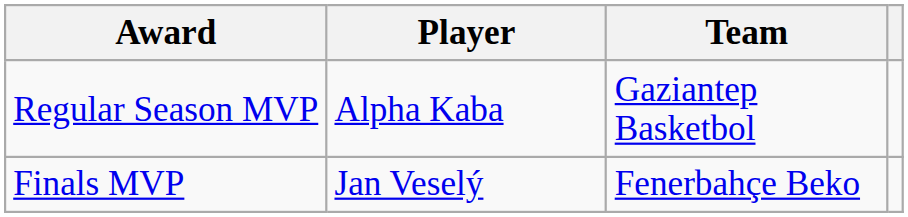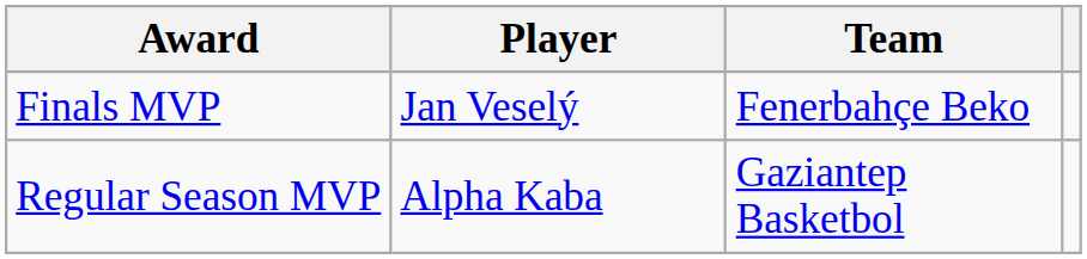 <table class="wikitable sortable" style="text-align:left;">
 <tr>
 <th>Award</th>
 <th width=120>Player</th>
 <th width=120>Team</th>
 <th></th>
 </tr>
 <tr>
+<td><a href='#'>Finals MVP</a></td>
+<td> <a href='#'>Jan Veselý</a></td>
+<td><a href='#'>Fenerbahçe Beko</a></td>
+<td align=center></td>
+</tr>
+<tr>
 <td><a href='#'>Regular Season MVP</a></td>
 <td> <a href='#'>Alpha Kaba</a></td>
 <td><a href='#'>Gaziantep Basketbol</a></td>
 <td align=center></td>
 </tr>
-<tr>
-<td><a href='#'>Finals MVP</a></td>
-<td> <a href='#'>Jan Veselý</a></td>
-<td><a href='#'>Fenerbahçe Beko</a></td>
-<td align=center></td>
-</tr>
 </table>
